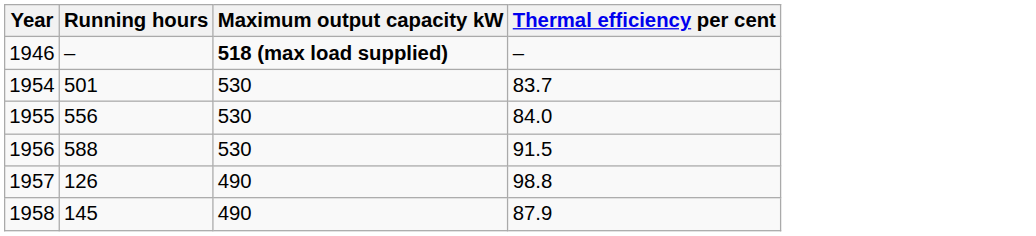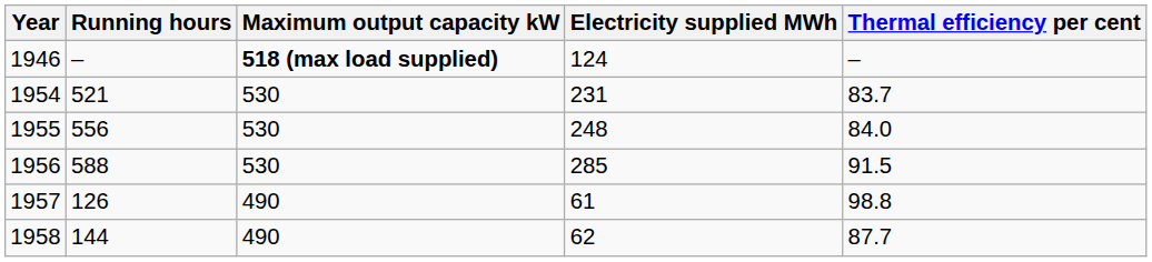 <table class="wikitable">
 <tr>
 <th>Year</th>
 <th>Running hours</th>
 <th>Maximum output capacity kW</th>
+<th>Electricity supplied MWh</th>
 <th><a href='#'>Thermal efficiency</a> per cent</th>
 </tr>
 <tr>
 <td>1946</td>
 <td>–</td>
 <td><strong>518 (max load supplied)</strong></td>
+<td>124</td>
 <td>–</td>
 </tr>
 <tr>
 <td>1954</td>
-<td>501</td>
+<td>521</td>
 <td>530</td>
+<td>231</td>
 <td>83.7</td>
 </tr>
 <tr>
 <td>1955</td>
 <td>556</td>
 <td>530</td>
+<td>248</td>
 <td>84.0</td>
 </tr>
 <tr>
 <td>1956</td>
 <td>588</td>
 <td>530</td>
+<td>285</td>
 <td>91.5</td>
 </tr>
 <tr>
 <td>1957</td>
 <td>126</td>
 <td>490</td>
+<td>61</td>
 <td>98.8</td>
 </tr>
 <tr>
 <td>1958</td>
-<td>145</td>
+<td>144</td>
 <td>490</td>
-<td>87.9</td>
+<td>62</td>
+<td>87.7</td>
 </tr>
 </table>
